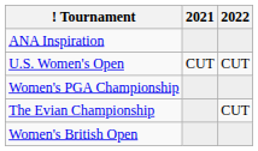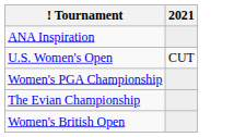 <table class="wikitable" style="font-size:95%;text-align:center;">
 <tr>
 <th>! Tournament</th>
 <th>2021</th>
-<th>2022</th>
 </tr>
 <tr>
 <td align=left><a href='#'>ANA Inspiration</a></td>
-<td style="background:#eeeeee;"></td>
 <td style="background:#eeeeee;"></td>
 </tr>
 <tr>
 <td align=left><a href='#'>U.S. Women's Open</a></td>
 <td>CUT</td>
-<td>CUT</td>
 </tr>
 <tr>
 <td align=left><a href='#'>Women's PGA Championship</a></td>
-<td style="background:#eeeeee;"></td>
 <td style="background:#eeeeee;"></td>
 </tr>
 <tr>
 <td align=left><a href='#'>The Evian Championship</a></td>
 <td style="background:#eeeeee;"></td>
-<td>CUT</td>
 </tr>
 <tr>
 <td align=left><a href='#'>Women's British Open</a></td>
 <td style="background:#eeeeee;"></td>
-<td style="background:#eeeeee;"></td>
 </tr>
 </table>
